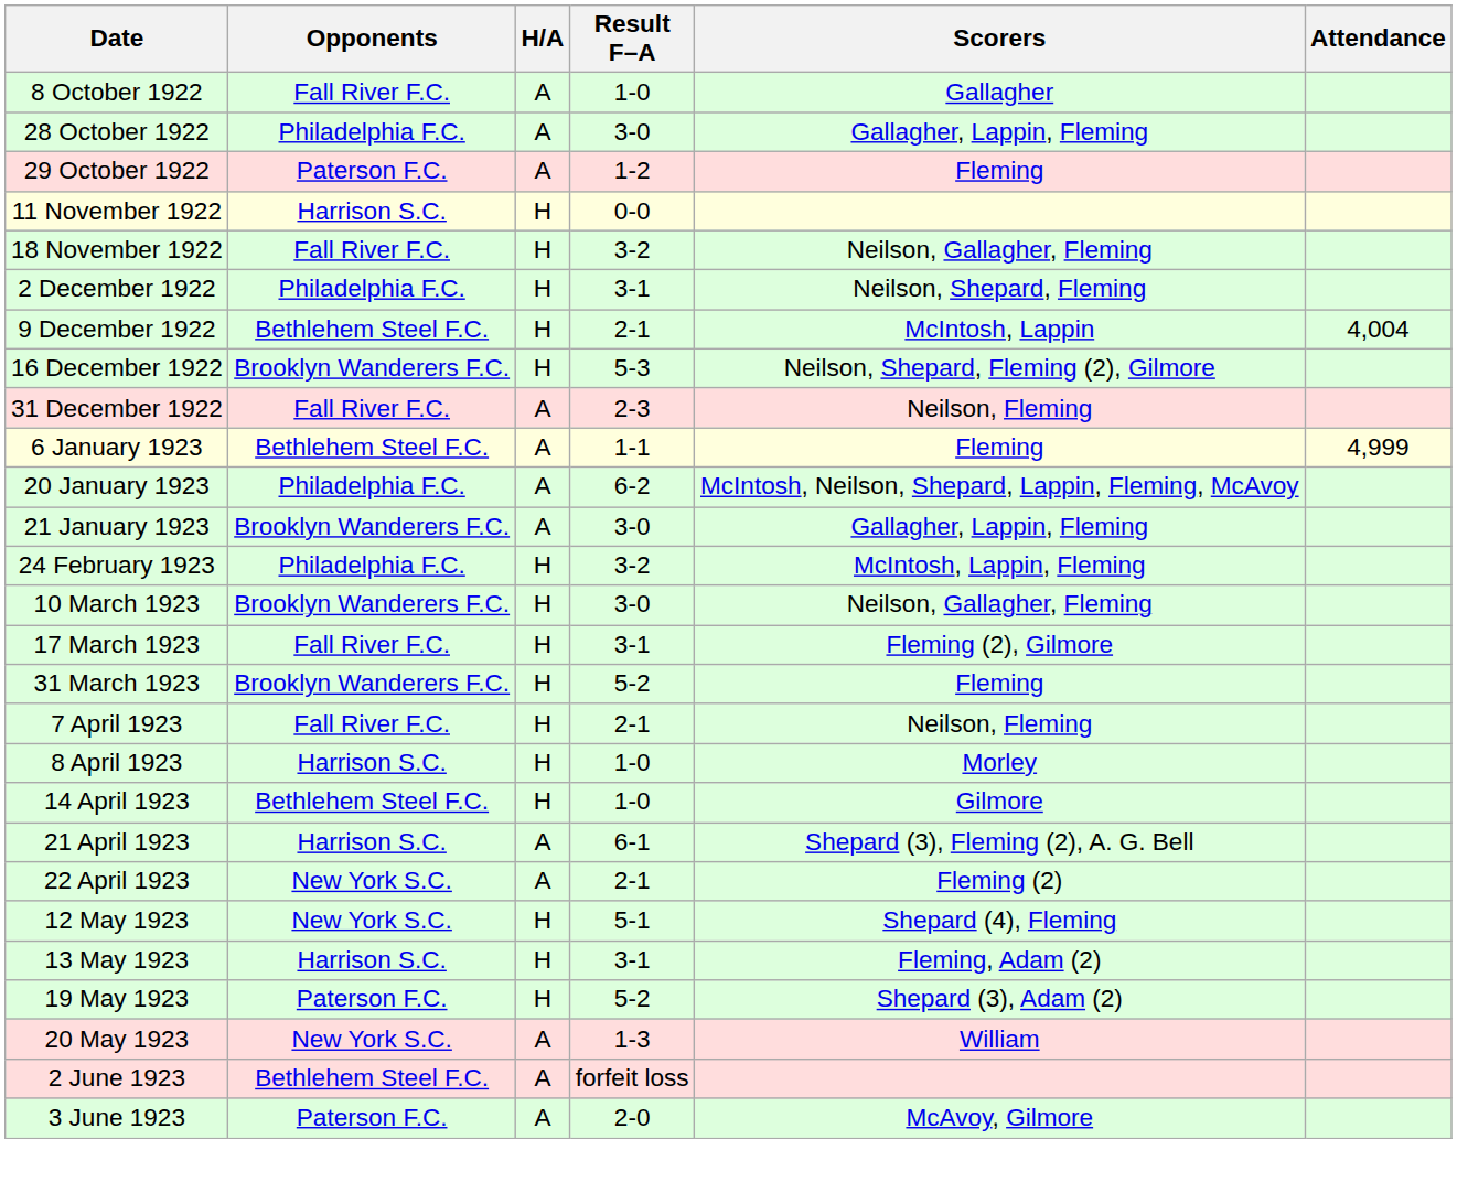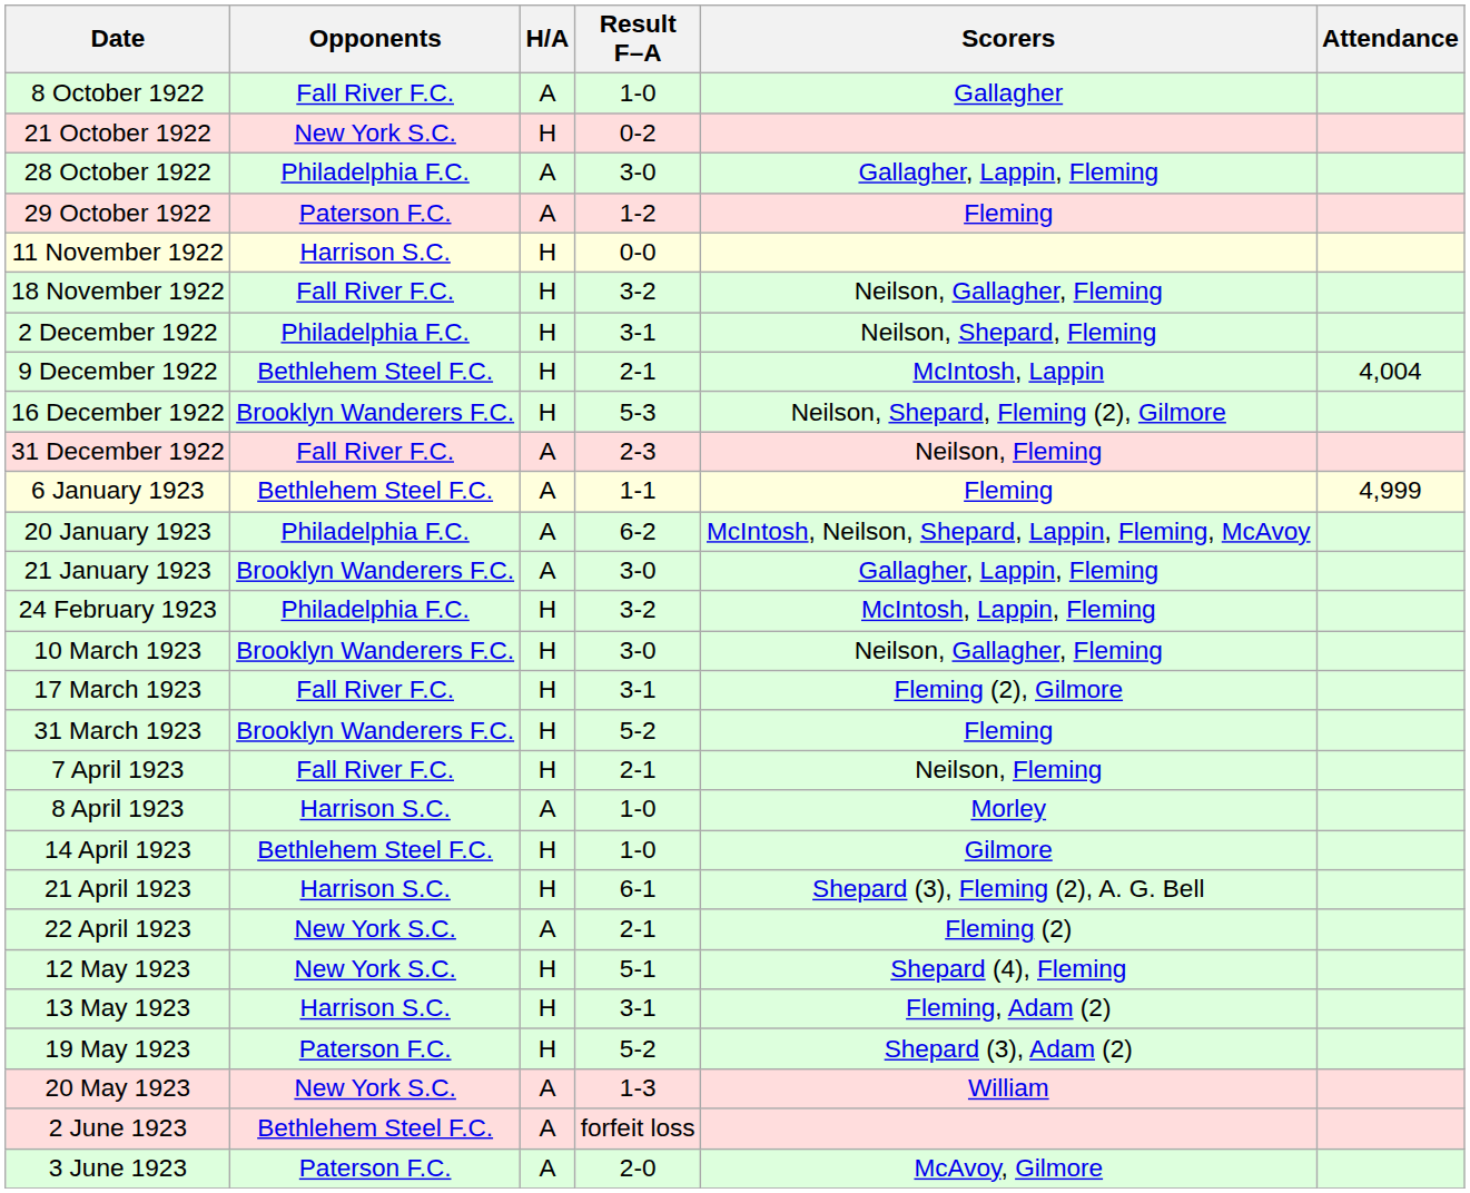 <table class="wikitable" style="text-align:center">
 <tr>
 <th>Date</th>
 <th>Opponents</th>
 <th>H/A</th>
 <th>Result<br>F–A</th>
 <th>Scorers</th>
 <th>Attendance</th>
 </tr>
 <tr bgcolor="#ddffdd">
 <td>8 October 1922</td>
 <td><a href='#'>Fall River F.C.</a></td>
 <td>A</td>
 <td>1-0</td>
 <td><a href='#'>Gallagher</a></td>
+<td></td>
+</tr>
+<tr bgcolor="#ffdddd">
+<td>21 October 1922</td>
+<td><a href='#'>New York S.C.</a></td>
+<td>H</td>
+<td>0-2</td>
+<td></td>
 <td></td>
 </tr>
 <tr bgcolor="#ddffdd">
 <td>28 October 1922</td>
 <td><a href='#'>Philadelphia F.C.</a></td>
 <td>A</td>
 <td>3-0</td>
 <td><a href='#'>Gallagher</a>, <a href='#'>Lappin</a>, <a href='#'>Fleming</a></td>
 <td></td>
 </tr>
 <tr bgcolor="#ffdddd">
 <td>29 October 1922</td>
 <td><a href='#'>Paterson F.C.</a></td>
 <td>A</td>
 <td>1-2</td>
 <td><a href='#'>Fleming</a></td>
 <td></td>
 </tr>
 <tr bgcolor="#ffffdd">
 <td>11 November 1922</td>
 <td><a href='#'>Harrison S.C.</a></td>
 <td>H</td>
 <td>0-0</td>
 <td></td>
 <td></td>
 </tr>
 <tr bgcolor="#ddffdd">
 <td>18 November 1922</td>
 <td><a href='#'>Fall River F.C.</a></td>
 <td>H</td>
 <td>3-2</td>
 <td>Neilson, <a href='#'>Gallagher</a>, <a href='#'>Fleming</a></td>
 <td></td>
 </tr>
 <tr bgcolor="#ddffdd">
 <td>2 December 1922</td>
 <td><a href='#'>Philadelphia F.C.</a></td>
 <td>H</td>
 <td>3-1</td>
 <td>Neilson, <a href='#'>Shepard</a>, <a href='#'>Fleming</a></td>
 <td></td>
 </tr>
 <tr bgcolor="#ddffdd">
 <td>9 December 1922</td>
 <td><a href='#'>Bethlehem Steel F.C.</a></td>
 <td>H</td>
 <td>2-1</td>
 <td><a href='#'>McIntosh</a>, <a href='#'>Lappin</a></td>
 <td>4,004</td>
 </tr>
 <tr bgcolor="#ddffdd">
 <td>16 December 1922</td>
 <td><a href='#'>Brooklyn Wanderers F.C.</a></td>
 <td>H</td>
 <td>5-3</td>
 <td>Neilson, <a href='#'>Shepard</a>, <a href='#'>Fleming</a> (2), <a href='#'>Gilmore</a></td>
 <td></td>
 </tr>
 <tr bgcolor="#ffdddd">
 <td>31 December 1922</td>
 <td><a href='#'>Fall River F.C.</a></td>
 <td>A</td>
 <td>2-3</td>
 <td>Neilson, <a href='#'>Fleming</a></td>
 <td></td>
 </tr>
 <tr bgcolor="#ffffdd">
 <td>6 January 1923</td>
 <td><a href='#'>Bethlehem Steel F.C.</a></td>
 <td>A</td>
 <td>1-1</td>
 <td><a href='#'>Fleming</a></td>
 <td>4,999</td>
 </tr>
 <tr bgcolor="#ddffdd">
 <td>20 January 1923</td>
 <td><a href='#'>Philadelphia F.C.</a></td>
 <td>A</td>
 <td>6-2</td>
 <td><a href='#'>McIntosh</a>, Neilson, <a href='#'>Shepard</a>, <a href='#'>Lappin</a>, <a href='#'>Fleming</a>, <a href='#'>McAvoy</a></td>
 <td></td>
 </tr>
 <tr bgcolor="#ddffdd">
 <td>21 January 1923</td>
 <td><a href='#'>Brooklyn Wanderers F.C.</a></td>
 <td>A</td>
 <td>3-0</td>
 <td><a href='#'>Gallagher</a>, <a href='#'>Lappin</a>, <a href='#'>Fleming</a></td>
 <td></td>
 </tr>
 <tr bgcolor="#ddffdd">
 <td>24 February 1923</td>
 <td><a href='#'>Philadelphia F.C.</a></td>
 <td>H</td>
 <td>3-2</td>
 <td><a href='#'>McIntosh</a>, <a href='#'>Lappin</a>, <a href='#'>Fleming</a></td>
 <td></td>
 </tr>
 <tr bgcolor="#ddffdd">
 <td>10 March 1923</td>
 <td><a href='#'>Brooklyn Wanderers F.C.</a></td>
 <td>H</td>
 <td>3-0</td>
 <td>Neilson, <a href='#'>Gallagher</a>, <a href='#'>Fleming</a></td>
 <td></td>
 </tr>
 <tr bgcolor="#ddffdd">
 <td>17 March 1923</td>
 <td><a href='#'>Fall River F.C.</a></td>
 <td>H</td>
 <td>3-1</td>
 <td><a href='#'>Fleming</a> (2), <a href='#'>Gilmore</a></td>
 <td></td>
 </tr>
 <tr bgcolor="#ddffdd">
 <td>31 March 1923</td>
 <td><a href='#'>Brooklyn Wanderers F.C.</a></td>
 <td>H</td>
 <td>5-2</td>
 <td><a href='#'>Fleming</a></td>
 <td></td>
 </tr>
 <tr bgcolor="#ddffdd">
 <td>7 April 1923</td>
 <td><a href='#'>Fall River F.C.</a></td>
 <td>H</td>
 <td>2-1</td>
 <td>Neilson, <a href='#'>Fleming</a></td>
 <td></td>
 </tr>
 <tr bgcolor="#ddffdd">
 <td>8 April 1923</td>
 <td><a href='#'>Harrison S.C.</a></td>
-<td>H</td>
+<td>A</td>
 <td>1-0</td>
 <td><a href='#'>Morley</a></td>
 <td></td>
 </tr>
 <tr bgcolor="#ddffdd">
 <td>14 April 1923</td>
 <td><a href='#'>Bethlehem Steel F.C.</a></td>
 <td>H</td>
 <td>1-0</td>
 <td><a href='#'>Gilmore</a></td>
 <td></td>
 </tr>
 <tr bgcolor="#ddffdd">
 <td>21 April 1923</td>
 <td><a href='#'>Harrison S.C.</a></td>
-<td>A</td>
+<td>H</td>
 <td>6-1</td>
 <td><a href='#'>Shepard</a> (3), <a href='#'>Fleming</a> (2), A. G. Bell</td>
 <td></td>
 </tr>
 <tr bgcolor="#ddffdd">
 <td>22 April 1923</td>
 <td><a href='#'>New York S.C.</a></td>
 <td>A</td>
 <td>2-1</td>
 <td><a href='#'>Fleming</a> (2)</td>
 <td></td>
 </tr>
 <tr bgcolor="#ddffdd">
 <td>12 May 1923</td>
 <td><a href='#'>New York S.C.</a></td>
 <td>H</td>
 <td>5-1</td>
 <td><a href='#'>Shepard</a> (4), <a href='#'>Fleming</a></td>
 <td></td>
 </tr>
 <tr bgcolor="#ddffdd">
 <td>13 May 1923</td>
 <td><a href='#'>Harrison S.C.</a></td>
 <td>H</td>
 <td>3-1</td>
 <td><a href='#'>Fleming</a>, <a href='#'>Adam</a> (2)</td>
 <td></td>
 </tr>
 <tr bgcolor="#ddffdd">
 <td>19 May 1923</td>
 <td><a href='#'>Paterson F.C.</a></td>
 <td>H</td>
 <td>5-2</td>
 <td><a href='#'>Shepard</a> (3), <a href='#'>Adam</a> (2)</td>
 <td></td>
 </tr>
 <tr bgcolor="#ffdddd">
 <td>20 May 1923</td>
 <td><a href='#'>New York S.C.</a></td>
 <td>A</td>
 <td>1-3</td>
 <td><a href='#'>William</a></td>
 <td></td>
 </tr>
 <tr bgcolor="#ffdddd">
 <td>2 June 1923</td>
 <td><a href='#'>Bethlehem Steel F.C.</a></td>
 <td>A</td>
 <td>forfeit loss</td>
 <td></td>
 <td></td>
 </tr>
 <tr bgcolor="#ddffdd">
 <td>3 June 1923</td>
 <td><a href='#'>Paterson F.C.</a></td>
 <td>A</td>
 <td>2-0</td>
 <td><a href='#'>McAvoy</a>, <a href='#'>Gilmore</a></td>
 <td></td>
 </tr>
 </table>
